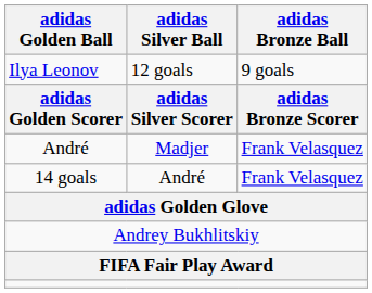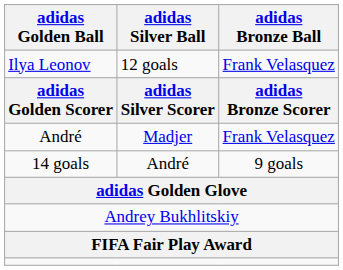 <table class="wikitable" style="margin:auto">
 <tr>
 <th><a href='#'>adidas</a><br>Golden Ball</th>
 <th><a href='#'>adidas</a><br>Silver Ball</th>
 <th><a href='#'>adidas</a><br>Bronze Ball</th>
 </tr>
 <tr>
 <td> <a href='#'>Ilya Leonov</a></td>
 <td>12 goals</td>
-<td>9 goals</td>
+<td> <a href='#'>Frank Velasquez</a></td>
 </tr>
 <tr>
 <th><a href='#'>adidas</a><br>Golden Scorer</th>
 <th><a href='#'>adidas</a><br>Silver Scorer</th>
 <th><a href='#'>adidas</a><br>Bronze Scorer</th>
 </tr>
 <tr>
 <td style="text-align:center;"> André</td>
 <td style="text-align:center;"> <a href='#'>Madjer</a></td>
 <td> <a href='#'>Frank Velasquez</a></td>
 </tr>
 <tr align="center">
 <td>14 goals</td>
 <td style="text-align:center;"> André</td>
-<td> <a href='#'>Frank Velasquez</a></td>
+<td>9 goals</td>
 </tr>
 <tr>
 <th colspan="3"><a href='#'>adidas</a> Golden Glove</th>
 </tr>
 <tr>
 <td colspan="3" align="center"> <a href='#'>Andrey Bukhlitskiy</a></td>
 </tr>
 <tr>
 <th colspan="3">FIFA Fair Play Award</th>
 </tr>
 <tr>
 <td colspan="3" align="center"></td>
 </tr>
 </table>
